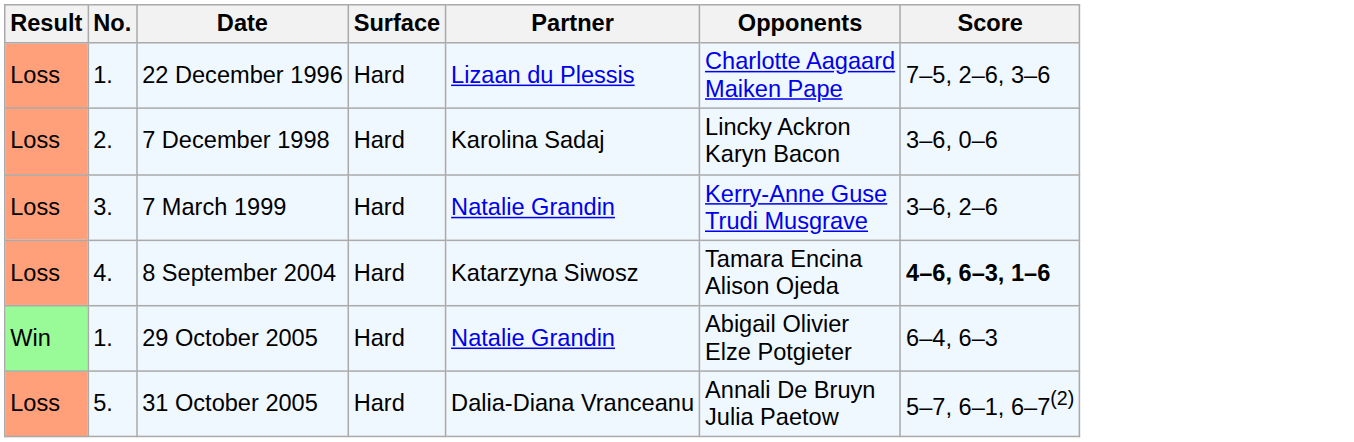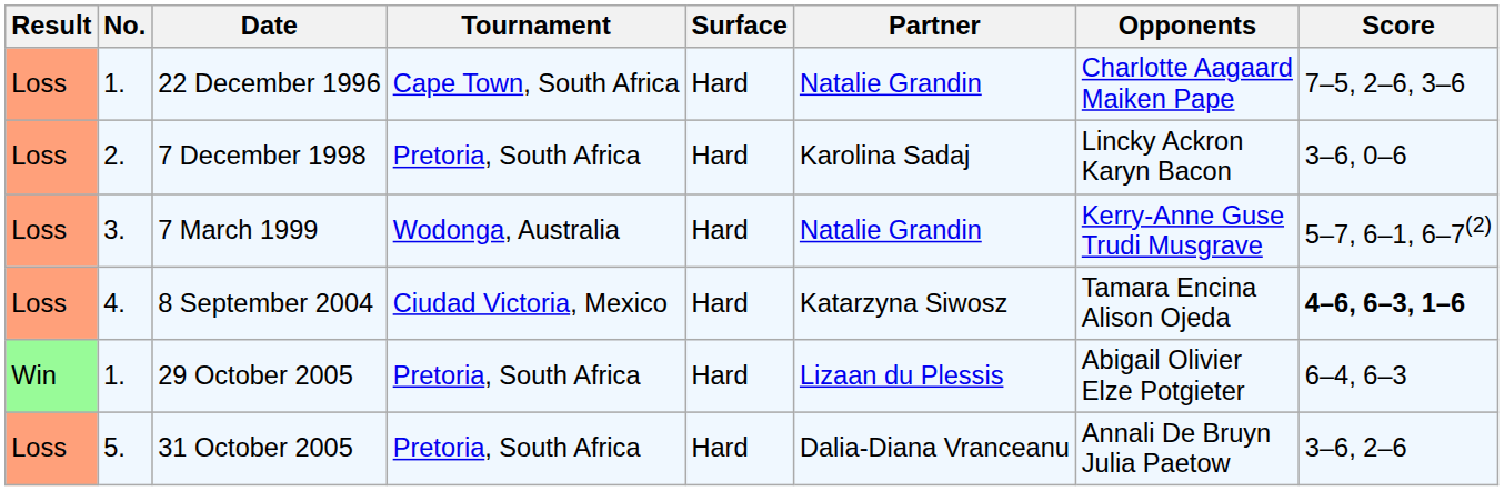 <table class="sortable wikitable" style=font-size:97%>
 <tr>
 <th>Result</th>
 <th>No.</th>
 <th>Date</th>
+<th>Tournament</th>
 <th>Surface</th>
 <th>Partner</th>
 <th>Opponents</th>
 <th>Score</th>
 </tr>
 <tr style="background:#f0f8ff;">
 <td style="background:#ffa07a;">Loss</td>
 <td>1.</td>
 <td>22 December 1996</td>
+<td><a href='#'>Cape Town</a>, South Africa</td>
 <td>Hard</td>
-<td> <a href='#'>Lizaan du Plessis</a></td>
+<td> <a href='#'>Natalie Grandin</a></td>
 <td> <a href='#'>Charlotte Aagaard</a> <br>  <a href='#'>Maiken Pape</a></td>
 <td>7–5, 2–6, 3–6</td>
 </tr>
 <tr style="background:#f0f8ff;">
 <td style="background:#ffa07a;">Loss</td>
 <td>2.</td>
 <td>7 December 1998</td>
+<td><a href='#'>Pretoria</a>, South Africa</td>
 <td>Hard</td>
 <td> Karolina Sadaj</td>
 <td> Lincky Ackron <br>  Karyn Bacon</td>
 <td>3–6, 0–6</td>
 </tr>
 <tr style="background:#f0f8ff;">
 <td style="background:#ffa07a;">Loss</td>
 <td>3.</td>
 <td>7 March 1999</td>
+<td><a href='#'>Wodonga</a>, Australia</td>
 <td>Hard</td>
 <td> <a href='#'>Natalie Grandin</a></td>
 <td> <a href='#'>Kerry-Anne Guse</a> <br>  <a href='#'>Trudi Musgrave</a></td>
-<td>3–6, 2–6</td>
+<td>5–7, 6–1, 6–7<sup>(2)</sup></td>
 </tr>
 <tr style="background:#f0f8ff;">
 <td style="background:#ffa07a;">Loss</td>
 <td>4.</td>
 <td>8 September 2004</td>
+<td><a href='#'>Ciudad Victoria</a>, Mexico</td>
 <td>Hard</td>
 <td> Katarzyna Siwosz</td>
 <td> Tamara Encina <br>  Alison Ojeda</td>
 <td><strong>4–6, 6–3, 1–6</strong></td>
 </tr>
 <tr style="background:#f0f8ff;">
 <td style="background:#98fb98;">Win</td>
 <td>1.</td>
 <td>29 October 2005</td>
+<td><a href='#'>Pretoria</a>, South Africa</td>
 <td>Hard</td>
-<td> <a href='#'>Natalie Grandin</a></td>
+<td> <a href='#'>Lizaan du Plessis</a></td>
 <td> Abigail Olivier <br>  Elze Potgieter</td>
 <td>6–4, 6–3</td>
 </tr>
 <tr style="background:#f0f8ff;">
 <td style="background:#ffa07a;">Loss</td>
 <td>5.</td>
 <td>31 October 2005</td>
+<td><a href='#'>Pretoria</a>, South Africa</td>
 <td>Hard</td>
 <td> Dalia-Diana Vranceanu</td>
 <td> Annali De Bruyn <br>  Julia Paetow</td>
-<td>5–7, 6–1, 6–7<sup>(2)</sup></td>
+<td>3–6, 2–6</td>
 </tr>
 </table>
